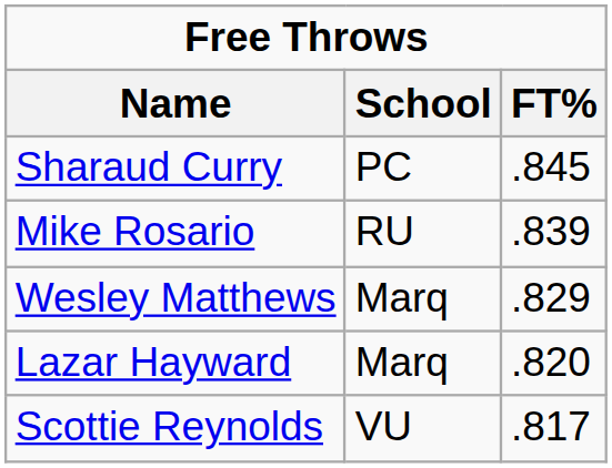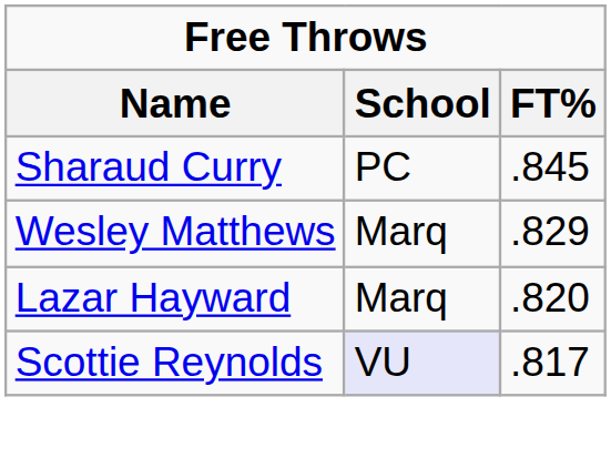 <table class="wikitable">
 <tr>
 <td colspan=3 style="text-align:center;"><strong>Free Throws</strong></td>
 </tr>
 <tr>
 <th>Name</th>
 <th>School</th>
 <th>FT%</th>
 </tr>
 <tr>
 <td><a href='#'>Sharaud Curry</a></td>
 <td>PC</td>
 <td>.845</td>
 </tr>
 <tr>
-<td><a href='#'>Mike Rosario</a></td>
-<td>RU</td>
-<td>.839</td>
-</tr>
-<tr>
 <td><a href='#'>Wesley Matthews</a></td>
 <td>Marq</td>
 <td>.829</td>
 </tr>
 <tr>
 <td><a href='#'>Lazar Hayward</a></td>
 <td>Marq</td>
 <td>.820</td>
 </tr>
 <tr>
 <td><a href='#'>Scottie Reynolds</a></td>
-<td>VU</td>
+<td style="background: lavender;">VU</td>
 <td>.817</td>
 </tr>
 </table>
